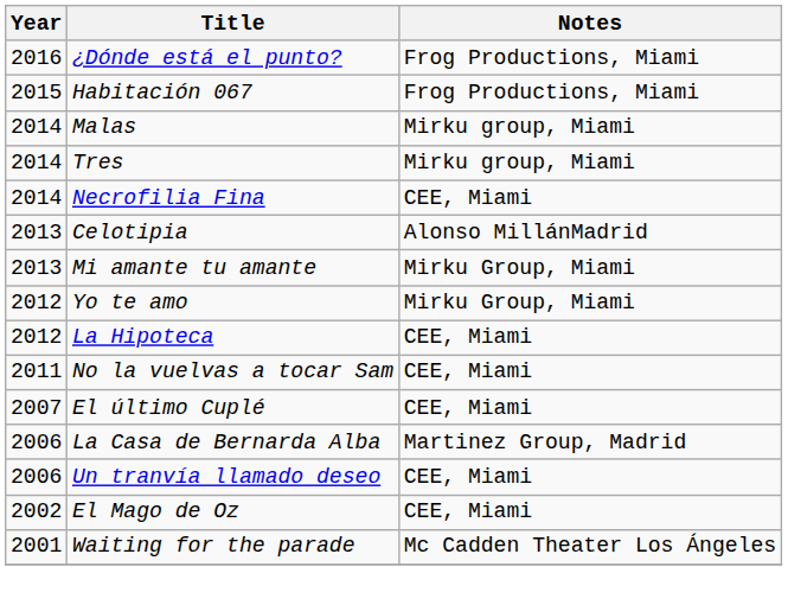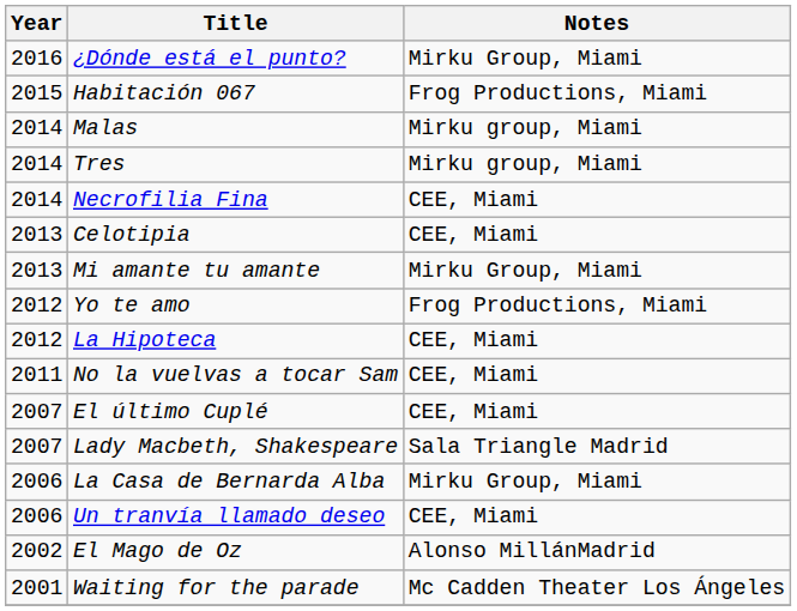 <table class="wikitable sortable">
 <tr>
 <th>Year</th>
 <th>Title</th>
 <th>Notes</th>
 </tr>
 <tr>
 <td>2016</td>
 <td><em><a href='#'>¿Dónde está el punto?</a></em></td>
-<td>Frog Productions, Miami</td>
+<td>Mirku Group, Miami</td>
 </tr>
 <tr>
 <td>2015</td>
 <td><em>Habitación 067</em></td>
 <td>Frog Productions, Miami</td>
 </tr>
 <tr>
 <td>2014</td>
 <td><em>Malas</em></td>
 <td>Mirku group, Miami</td>
 </tr>
 <tr>
 <td>2014</td>
 <td><em>Tres</em></td>
 <td>Mirku group, Miami</td>
 </tr>
 <tr>
 <td>2014</td>
 <td><em><a href='#'>Necrofilia Fina</a></em></td>
 <td>CEE, Miami</td>
 </tr>
 <tr>
 <td>2013</td>
 <td><em>Celotipia</em></td>
-<td>Alonso MillánMadrid</td>
+<td>CEE, Miami</td>
 </tr>
 <tr>
 <td>2013</td>
 <td><em>Mi amante tu amante</em></td>
 <td>Mirku Group, Miami</td>
 </tr>
 <tr>
 <td>2012</td>
 <td><em>Yo te amo</em></td>
-<td>Mirku Group, Miami</td>
+<td>Frog Productions, Miami</td>
 </tr>
 <tr>
 <td>2012</td>
 <td><em><a href='#'>La Hipoteca</a></em></td>
 <td>CEE, Miami</td>
 </tr>
 <tr>
 <td>2011</td>
 <td><em>No la vuelvas a tocar Sam</em></td>
 <td>CEE, Miami</td>
 </tr>
 <tr>
 <td>2007</td>
 <td><em>El último Cuplé</em></td>
 <td>CEE, Miami</td>
 </tr>
 <tr>
+<td>2007</td>
+<td><em>Lady Macbeth, Shakespeare</em></td>
+<td>Sala Triangle Madrid</td>
+</tr>
+<tr>
 <td>2006</td>
 <td><em>La Casa de Bernarda Alba</em></td>
-<td>Martinez Group, Madrid</td>
+<td>Mirku Group, Miami</td>
 </tr>
 <tr>
 <td>2006</td>
 <td><em><a href='#'>Un tranvía llamado deseo</a></em></td>
 <td>CEE, Miami</td>
 </tr>
 <tr>
 <td>2002</td>
 <td><em>El Mago de Oz</em></td>
-<td>CEE, Miami</td>
+<td>Alonso MillánMadrid</td>
 </tr>
 <tr>
 <td>2001</td>
 <td><em>Waiting for the parade</em></td>
 <td>Mc Cadden Theater Los Ángeles</td>
 </tr>
 <tr>
 </tr>
 </table>
